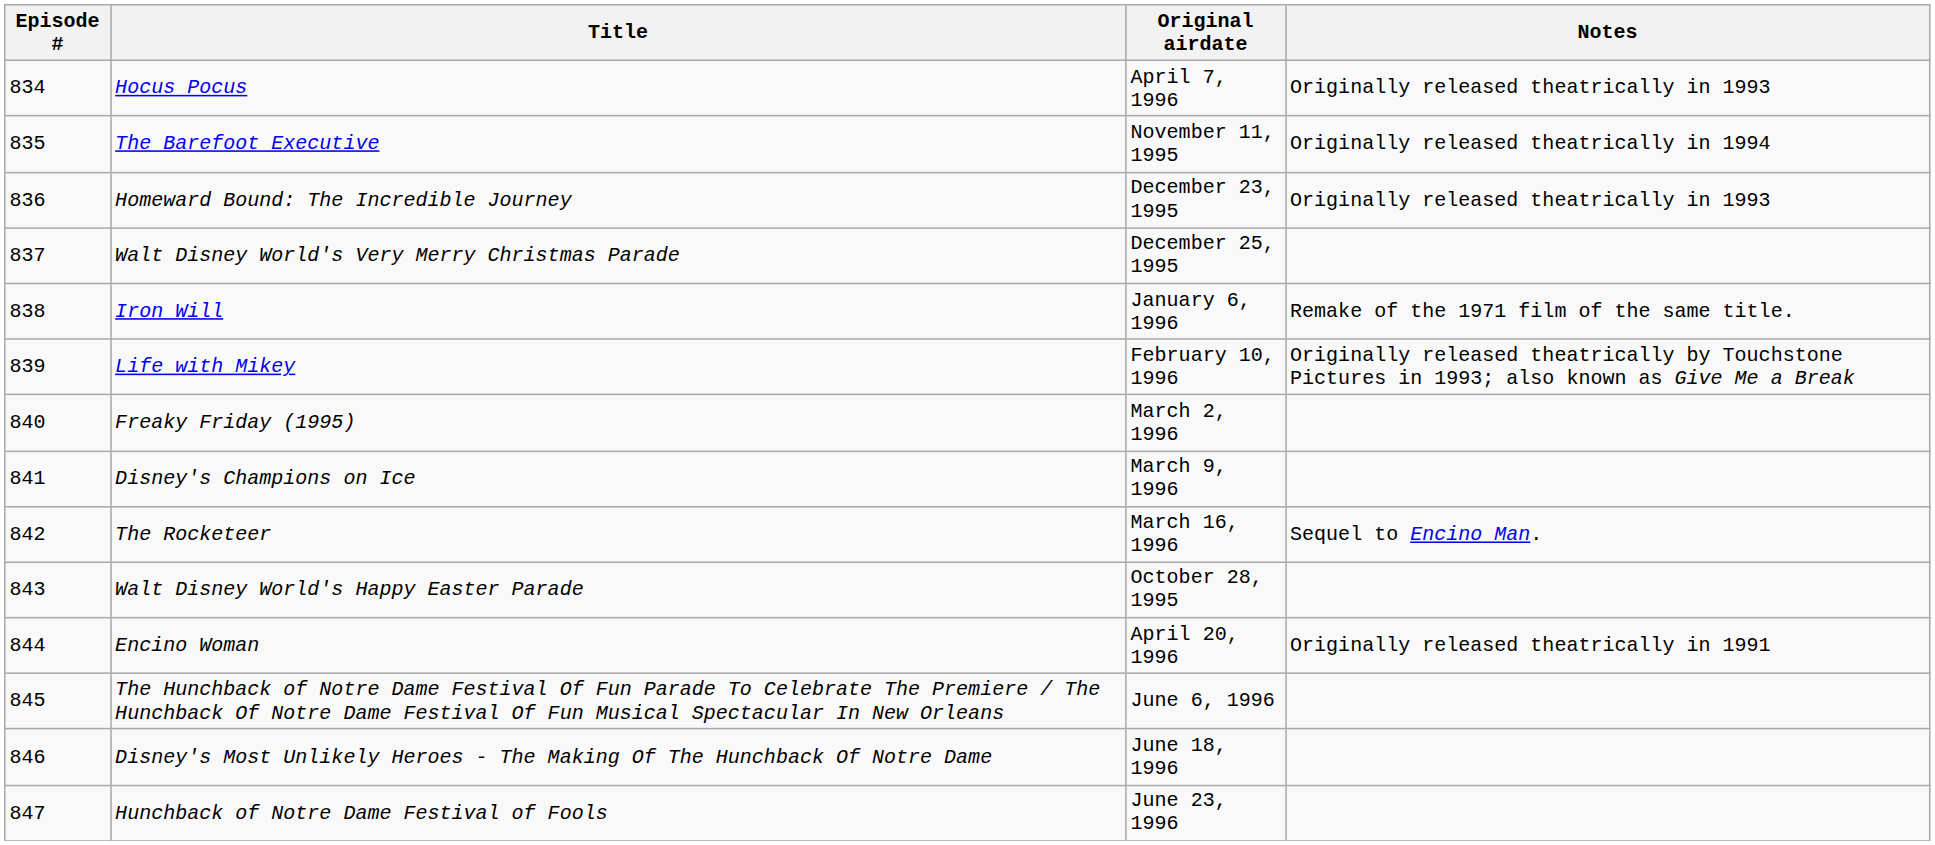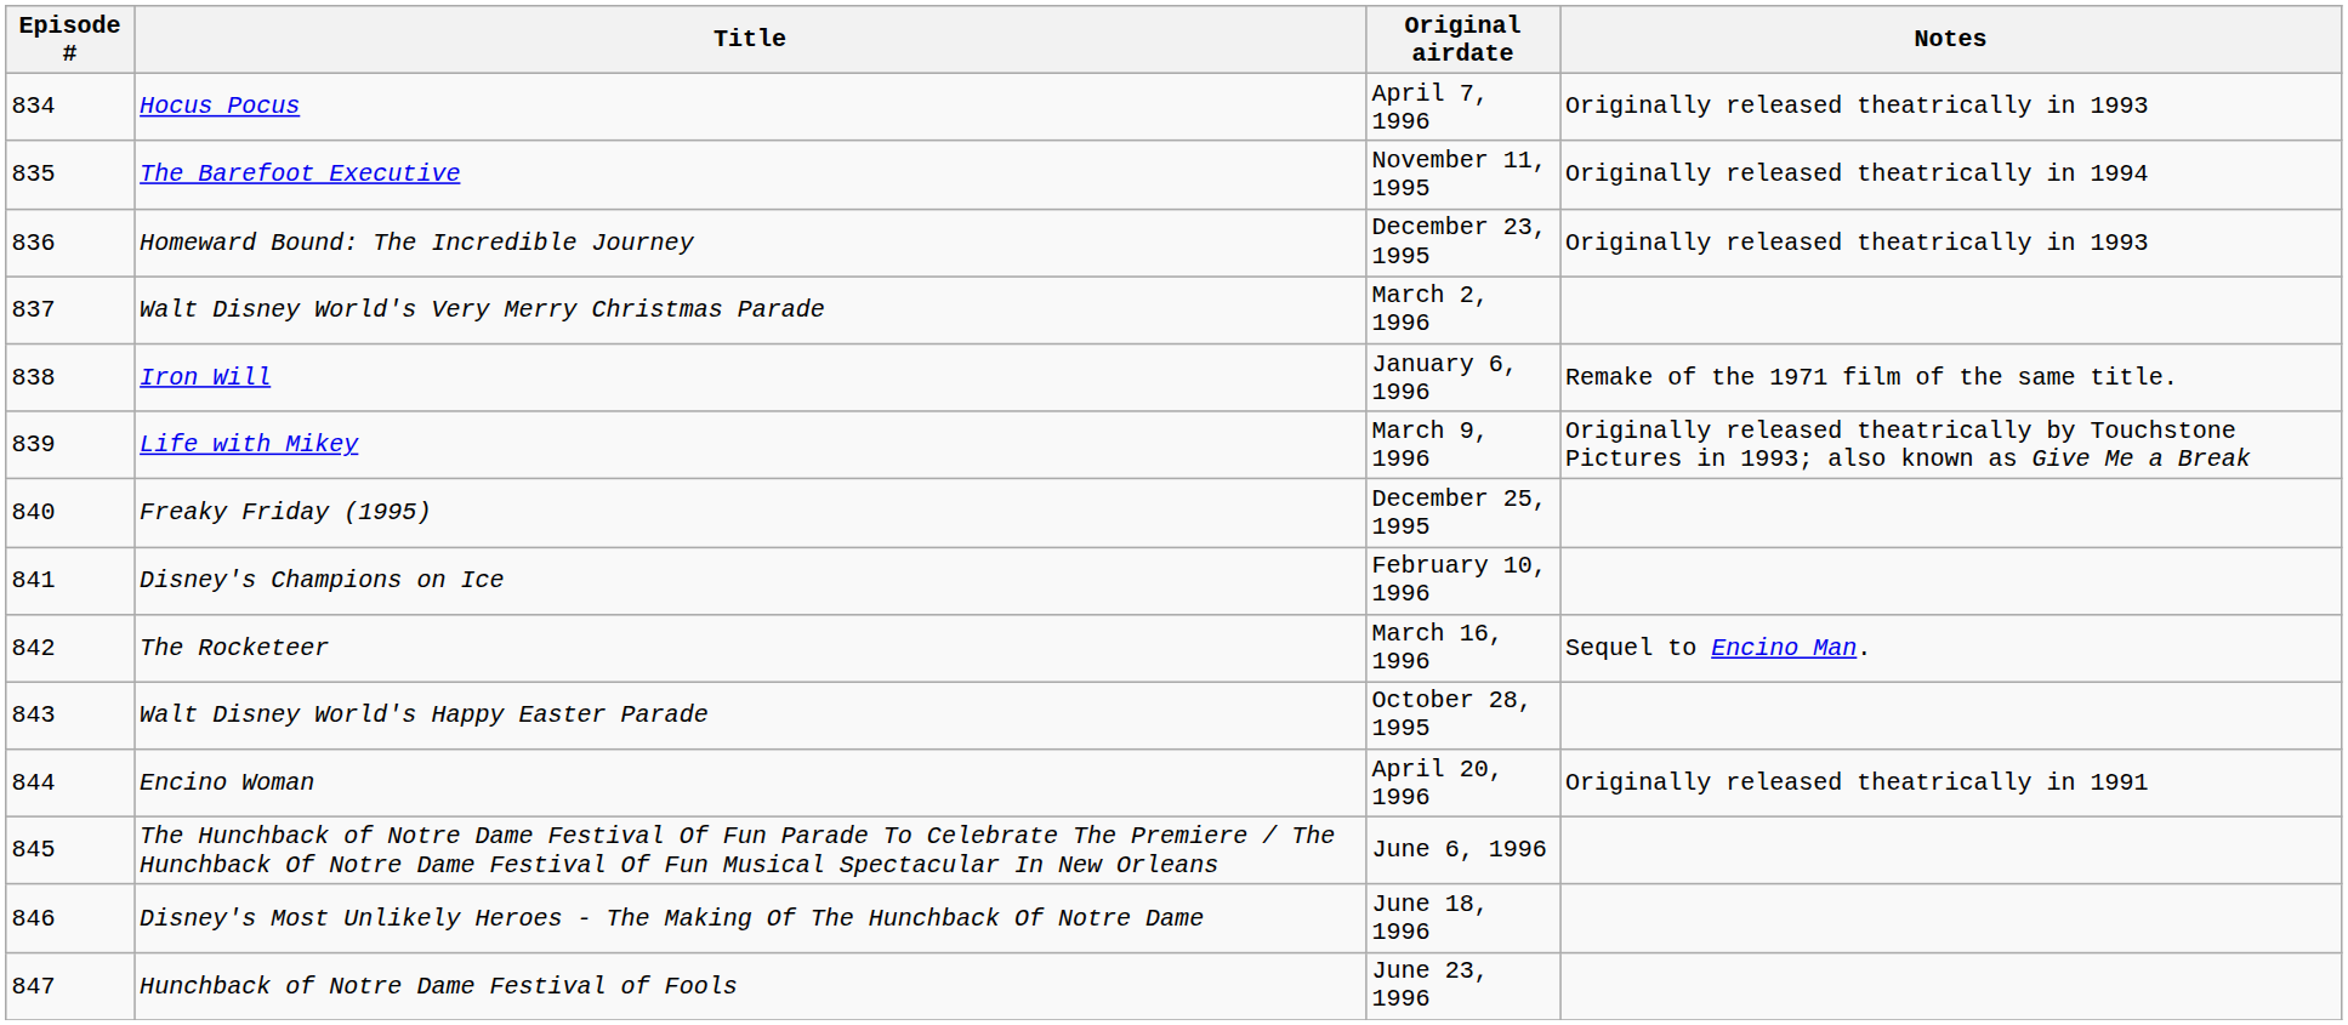 <table class="wikitable sortable">
 <tr>
 <th>Episode #</th>
 <th>Title</th>
 <th>Original airdate</th>
 <th>Notes</th>
 </tr>
 <tr>
 <td>834</td>
 <td><em><a href='#'>Hocus Pocus</a></em></td>
 <td>April 7, 1996</td>
 <td>Originally released theatrically in 1993</td>
 </tr>
 <tr>
 <td>835</td>
 <td><em><a href='#'>The Barefoot Executive</a></em></td>
 <td>November 11, 1995</td>
 <td>Originally released theatrically in 1994</td>
 </tr>
 <tr>
 <td>836</td>
 <td><em>Homeward Bound: The Incredible Journey</em></td>
 <td>December 23, 1995</td>
 <td>Originally released theatrically in 1993</td>
 </tr>
 <tr>
 <td>837</td>
 <td><em>Walt Disney World's Very Merry Christmas Parade</em></td>
-<td>December 25, 1995</td>
+<td>March 2, 1996</td>
 <td></td>
 </tr>
 <tr>
 <td>838</td>
 <td><em><a href='#'>Iron Will</a></em></td>
 <td>January 6, 1996</td>
 <td>Remake of the 1971 film of the same title.</td>
 </tr>
 <tr>
 <td>839</td>
 <td><em><a href='#'>Life with Mikey</a></em></td>
-<td>February 10, 1996</td>
+<td>March 9, 1996</td>
 <td>Originally released theatrically by Touchstone Pictures in 1993; also known as <em>Give Me a Break</em></td>
 </tr>
 <tr>
 <td>840</td>
 <td><em>Freaky Friday (1995)</em></td>
-<td>March 2, 1996</td>
+<td>December 25, 1995</td>
 <td></td>
 </tr>
 <tr>
 <td>841</td>
 <td><em>Disney's Champions on Ice</em></td>
-<td>March 9, 1996</td>
+<td>February 10, 1996</td>
 </tr>
 <tr>
 <td>842</td>
 <td><em>The Rocketeer</em></td>
 <td>March 16, 1996</td>
 <td>Sequel to <em><a href='#'>Encino Man</a></em>.</td>
 </tr>
 <tr>
 <td>843</td>
 <td><em>Walt Disney World's Happy Easter Parade</em></td>
 <td>October 28, 1995</td>
 <td></td>
 </tr>
 <tr>
 <td>844</td>
 <td><em>Encino Woman</em></td>
 <td>April 20, 1996</td>
 <td>Originally released theatrically in 1991</td>
 </tr>
 <tr>
 <td>845</td>
 <td><em>The Hunchback of Notre Dame Festival Of Fun Parade To Celebrate The Premiere / The Hunchback Of Notre Dame Festival Of Fun Musical Spectacular In New Orleans</em></td>
 <td>June 6, 1996</td>
 <td></td>
 </tr>
 <tr>
 <td>846</td>
 <td><em>Disney's Most Unlikely Heroes - The Making Of The Hunchback Of Notre Dame</em></td>
 <td>June 18, 1996</td>
 <td></td>
 </tr>
 <tr>
 <td>847</td>
 <td><em>Hunchback of Notre Dame Festival of Fools</em></td>
 <td>June 23, 1996</td>
 <td></td>
 </tr>
 </table>
